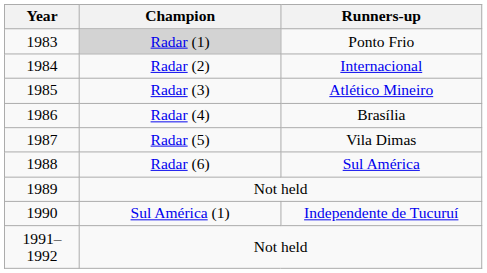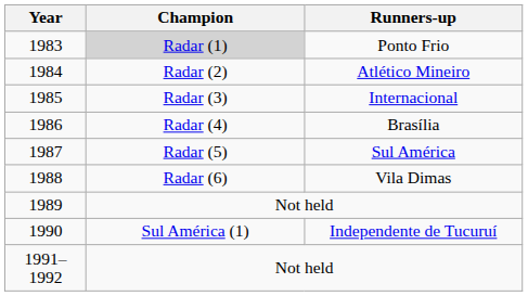 <table class="wikitable sortable">
 <tr>
 <th width=70>Year</th>
 <th width=200>Champion</th>
 <th width=200>Runners-up</th>
 </tr>
 <tr>
 <td align=center>1983</td>
 <td align=center style="background: lightgrey;"><a href='#'>Radar</a> (1)<br></td>
 <td align=center>Ponto Frio<br></td>
 </tr>
 <tr>
 <td align=center>1984</td>
 <td align=center><a href='#'>Radar</a> (2)<br></td>
-<td align=center><a href='#'>Internacional</a><br></td>
+<td align=center><a href='#'>Atlético Mineiro</a><br></td>
 </tr>
 <tr>
 <td align=center>1985</td>
 <td align=center><a href='#'>Radar</a> (3)<br></td>
-<td align=center><a href='#'>Atlético Mineiro</a><br></td>
+<td align=center><a href='#'>Internacional</a><br></td>
 </tr>
 <tr>
 <td align=center>1986</td>
 <td align=center><a href='#'>Radar</a> (4)<br></td>
 <td align=center>Brasília<br></td>
 </tr>
 <tr>
 <td align=center>1987</td>
 <td align=center><a href='#'>Radar</a> (5)<br></td>
-<td align=center>Vila Dimas<br></td>
+<td align=center><a href='#'>Sul América</a><br></td>
 </tr>
 <tr>
 <td align=center>1988</td>
 <td align=center><a href='#'>Radar</a> (6)<br></td>
-<td align=center><a href='#'>Sul América</a><br></td>
+<td align=center>Vila Dimas<br></td>
 </tr>
 <tr>
 <td align=center>1989</td>
 <td align=center colspan=2>Not held</td>
 </tr>
 <tr>
 <td align=center>1990</td>
 <td align=center><a href='#'>Sul América</a> (1)<br></td>
 <td align=center><a href='#'>Independente de Tucuruí</a><br></td>
 </tr>
 <tr>
 <td align=center>1991–1992</td>
 <td align=center colspan=2>Not held</td>
 </tr>
 </table>
